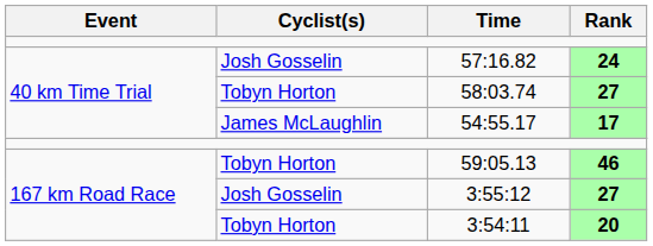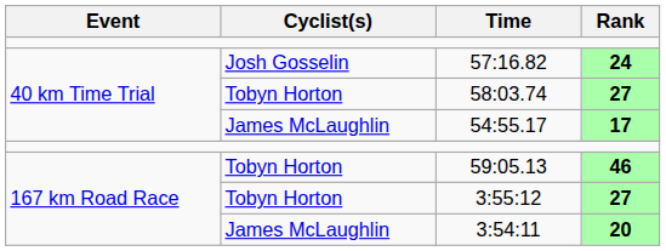 <table class=wikitable style="font-size:90%">
 <tr>
 <th width=150>Event</th>
 <th width=150>Cyclist(s)</th>
 <th width=100>Time</th>
 <th width=50>Rank</th>
 </tr>
 <tr>
 <td colspan=4 height=1></td>
 </tr>
 <tr>
 <td rowspan=4><a href='#'>40 km Time Trial</a></td>
 <td><a href='#'>Josh Gosselin</a></td>
 <td style="text-align:center">57:16.82</td>
 <td style="text-align:center" bgcolor="aaffaa"><strong>24</strong></td>
 </tr>
 <tr>
 <td><a href='#'>Tobyn Horton</a></td>
 <td style="text-align:center">58:03.74</td>
 <td style="text-align:center" bgcolor="aaffaa"><strong>27</strong></td>
 </tr>
 <tr>
 <td><a href='#'>James McLaughlin</a></td>
 <td style="text-align:center">54:55.17</td>
 <td style="text-align:center" bgcolor="aaffaa"><strong>17</strong></td>
 </tr>
 <tr>
 </tr>
 <tr>
 <td colspan=4 height=1></td>
 </tr>
 <tr>
 <td rowspan=3><a href='#'>167 km Road Race</a></td>
 <td><a href='#'>Tobyn Horton</a></td>
 <td style="text-align:center;">59:05.13</td>
 <td style="text-align:center" bgcolor="aaffaa"><strong>46</strong></td>
 </tr>
 <tr>
-<td><a href='#'>Josh Gosselin</a></td>
+<td><a href='#'>Tobyn Horton</a></td>
 <td style="text-align:center;">3:55:12</td>
 <td style="text-align:center" bgcolor="aaffaa"><strong>27</strong></td>
 </tr>
 <tr>
-<td><a href='#'>Tobyn Horton</a></td>
+<td><a href='#'>James McLaughlin</a></td>
 <td style="text-align:center;">3:54:11</td>
 <td style="text-align:center" bgcolor="aaffaa"><strong>20</strong></td>
 </tr>
 </table>
